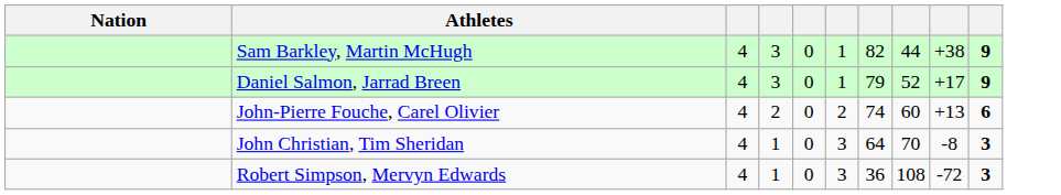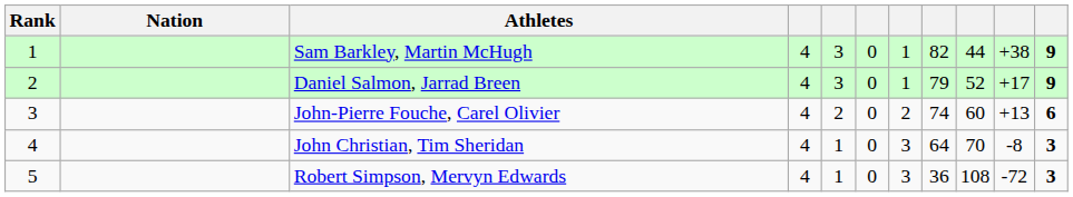 <table class=wikitable style="text-align:center">
 <tr>
+<th width=20>Rank</th>
 <th width=180>Nation</th>
 <th width=400>Athletes</th>
 <th width=20></th>
 <th width=20></th>
 <th width=20></th>
 <th width=20></th>
 <th width=20></th>
 <th width=20></th>
 <th width=20></th>
 <th width=20></th>
 </tr>
 <tr bgcolor="#ccffcc">
+<td>1</td>
 <td align=left></td>
 <td align=left><a href='#'>Sam Barkley</a>, <a href='#'>Martin McHugh</a></td>
 <td>4</td>
 <td>3</td>
 <td>0</td>
 <td>1</td>
 <td>82</td>
 <td>44</td>
 <td>+38</td>
 <td><strong>9</strong></td>
 </tr>
 <tr bgcolor="#ccffcc">
+<td>2</td>
 <td align=left></td>
 <td align=left><a href='#'>Daniel Salmon</a>, <a href='#'>Jarrad Breen</a></td>
 <td>4</td>
 <td>3</td>
 <td>0</td>
 <td>1</td>
 <td>79</td>
 <td>52</td>
 <td>+17</td>
 <td><strong>9</strong></td>
 </tr>
 <tr>
+<td>3</td>
 <td align=left></td>
 <td align=left><a href='#'>John-Pierre Fouche</a>, <a href='#'>Carel Olivier</a></td>
 <td>4</td>
 <td>2</td>
 <td>0</td>
 <td>2</td>
 <td>74</td>
 <td>60</td>
 <td>+13</td>
 <td><strong>6</strong></td>
 </tr>
 <tr>
+<td>4</td>
 <td align=left></td>
 <td align=left><a href='#'>John Christian</a>, <a href='#'>Tim Sheridan</a></td>
 <td>4</td>
 <td>1</td>
 <td>0</td>
 <td>3</td>
 <td>64</td>
 <td>70</td>
 <td>-8</td>
 <td><strong>3</strong></td>
 </tr>
 <tr>
+<td>5</td>
 <td align=left></td>
 <td align=left><a href='#'>Robert Simpson</a>, <a href='#'>Mervyn Edwards</a></td>
 <td>4</td>
 <td>1</td>
 <td>0</td>
 <td>3</td>
 <td>36</td>
 <td>108</td>
 <td>-72</td>
 <td><strong>3</strong></td>
 </tr>
 </table>
